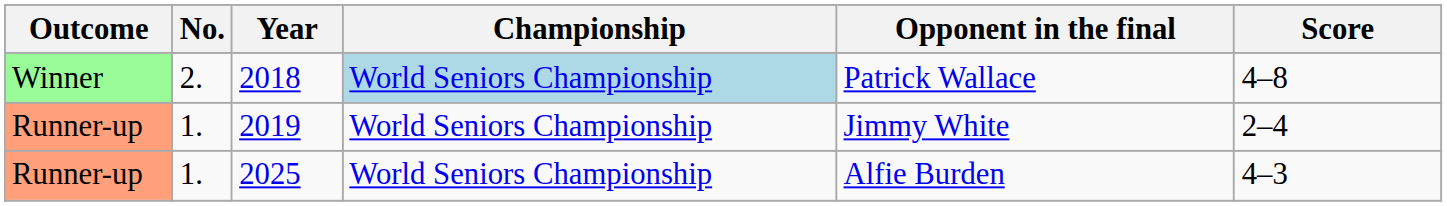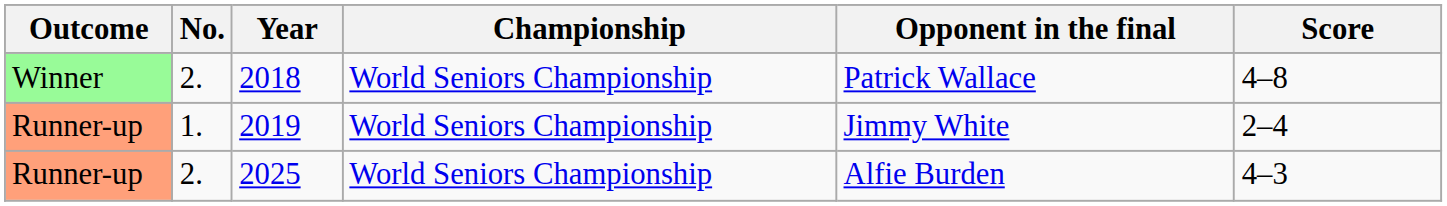 <table class="wikitable sortable">
 <tr>
 <th style="width:80px;">Outcome</th>
 <th style="width:20px;">No.</th>
 <th style="width:50px;">Year</th>
 <th style="width:250px;">Championship</th>
 <th style="width:200px;">Opponent in the final</th>
 <th style="width:100px;">Score</th>
 </tr>
 <tr>
 <td style="background:#98FB98">Winner</td>
 <td>2.</td>
 <td><a href='#'>2018</a></td>
-<td style="background: lightblue;"><a href='#'>World Seniors Championship</a></td>
+<td><a href='#'>World Seniors Championship</a></td>
 <td> <a href='#'>Patrick Wallace</a></td>
 <td>4–8</td>
 </tr>
 <tr>
 <td style="background:#ffa07a;">Runner-up</td>
 <td>1.</td>
 <td><a href='#'>2019</a></td>
 <td><a href='#'>World Seniors Championship</a></td>
 <td> <a href='#'>Jimmy White</a></td>
 <td>2–4</td>
 </tr>
 <tr>
 <td style="background:#ffa07a;">Runner-up</td>
-<td>1.</td>
+<td>2.</td>
 <td><a href='#'>2025</a></td>
 <td><a href='#'>World Seniors Championship</a></td>
 <td> <a href='#'>Alfie Burden</a></td>
 <td>4–3</td>
 </tr>
 </table>
